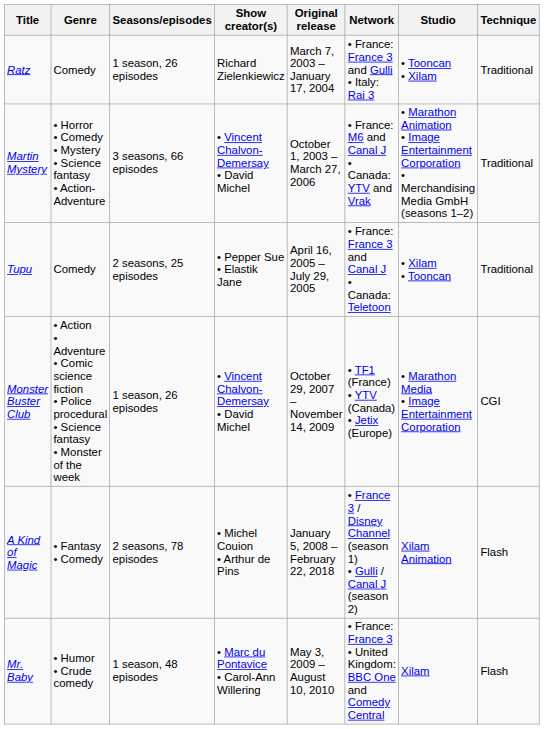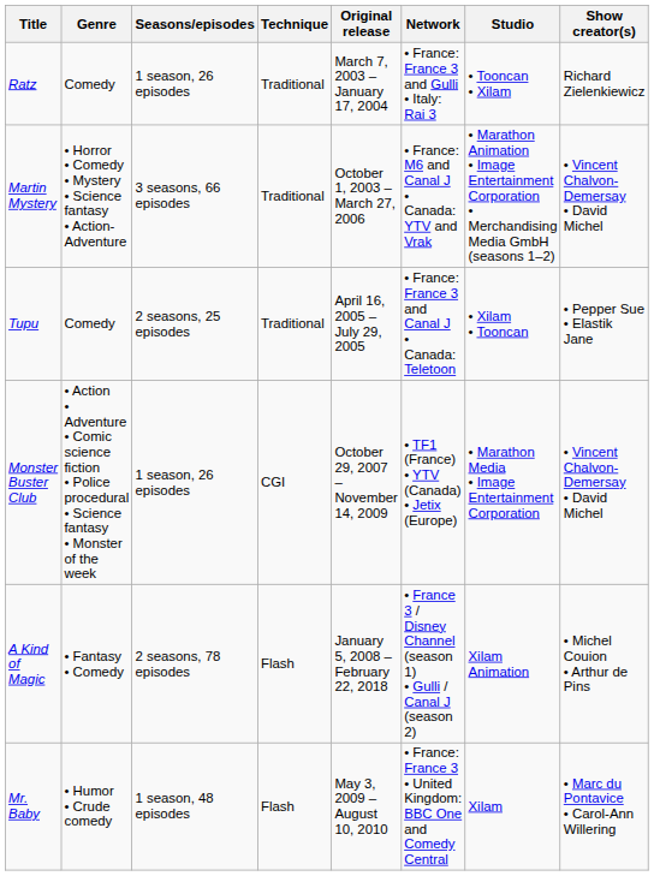 <table class="wikitable sortable" style="text-align: left; font-size:90%; width:100%;">
 <tr>
 <th>Title</th>
 <th>Genre</th>
 <th>Seasons/episodes</th>
-<th>Show creator(s)</th>
+<th>Technique</th>
 <th>Original release</th>
 <th>Network</th>
 <th>Studio</th>
-<th>Technique</th>
+<th>Show creator(s)</th>
 </tr>
 <tr>
 <td><em><a href='#'>Ratz</a></em></td>
 <td>Comedy</td>
 <td>1 season, 26 episodes</td>
-<td>Richard Zielenkiewicz</td>
+<td>Traditional</td>
 <td>March 7, 2003 – January 17, 2004</td>
 <td>• France: <a href='#'>France 3</a> and <a href='#'>Gulli</a><br>• Italy: <a href='#'>Rai 3</a></td>
 <td>• <a href='#'>Tooncan</a><br> • <a href='#'>Xilam</a></td>
-<td>Traditional</td>
+<td>Richard Zielenkiewicz</td>
 </tr>
 <tr>
 <td><em><a href='#'>Martin Mystery</a></em></td>
 <td>• Horror<br>• Comedy<br>• Mystery<br>• Science fantasy<br>• Action-Adventure</td>
 <td>3 seasons, 66 episodes</td>
-<td>• <a href='#'>Vincent Chalvon-Demersay</a><br>• David Michel</td>
+<td>Traditional</td>
 <td>October 1, 2003 – March 27, 2006</td>
 <td>• France: <a href='#'>M6</a> and <a href='#'>Canal J</a><br>• Canada: <a href='#'>YTV</a> and <a href='#'>Vrak</a></td>
 <td>• <a href='#'>Marathon Animation</a><br>• <a href='#'>Image Entertainment Corporation</a><br>• Merchandising Media GmbH (seasons 1–2)</td>
-<td>Traditional</td>
+<td>• <a href='#'>Vincent Chalvon-Demersay</a><br>• David Michel</td>
 </tr>
 <tr>
 <td><em><a href='#'>Tupu</a></em></td>
 <td>Comedy</td>
 <td>2 seasons, 25 episodes</td>
-<td>• Pepper Sue<br>• Elastik Jane</td>
+<td>Traditional</td>
 <td>April 16, 2005 – July 29, 2005</td>
 <td>• France: <a href='#'>France 3</a> and <a href='#'>Canal J</a><br>• Canada: <a href='#'>Teletoon</a></td>
 <td>• <a href='#'>Xilam</a><br>• <a href='#'>Tooncan</a></td>
-<td>Traditional</td>
+<td>• Pepper Sue<br>• Elastik Jane</td>
 </tr>
 <tr>
 <td><em><a href='#'>Monster Buster Club</a></em></td>
 <td>• Action<br>• Adventure<br>• Comic science fiction<br>• Police procedural<br>• Science fantasy<br>• Monster of the week</td>
 <td>1 season, 26 episodes</td>
-<td>• <a href='#'>Vincent Chalvon-Demersay</a><br>• David Michel</td>
+<td>CGI</td>
 <td>October 29, 2007 – November 14, 2009</td>
 <td>• <a href='#'>TF1</a> (France)<br>• <a href='#'>YTV</a> (Canada)<br>• <a href='#'>Jetix</a> (Europe)</td>
 <td>• <a href='#'>Marathon Media</a><br>• <a href='#'>Image Entertainment Corporation</a></td>
-<td>CGI</td>
+<td>• <a href='#'>Vincent Chalvon-Demersay</a><br>• David Michel</td>
 </tr>
 <tr>
 <td><em><a href='#'>A Kind of Magic</a></em></td>
 <td>• Fantasy<br>• Comedy</td>
 <td>2 seasons, 78 episodes</td>
-<td>• Michel Couion<br>• Arthur de Pins</td>
+<td>Flash</td>
 <td>January 5, 2008 – February 22, 2018</td>
 <td>• <a href='#'>France 3</a> / <a href='#'>Disney Channel</a> (season 1)<br>• <a href='#'>Gulli</a> / <a href='#'>Canal J</a> (season 2)</td>
 <td><a href='#'>Xilam Animation</a></td>
-<td>Flash</td>
+<td>• Michel Couion<br>• Arthur de Pins</td>
 </tr>
 <tr>
 <td><em><a href='#'>Mr. Baby</a></em></td>
 <td>• Humor<br>• Crude comedy</td>
 <td>1 season, 48 episodes</td>
-<td>• <a href='#'>Marc du Pontavice</a><br>• Carol-Ann Willering</td>
+<td>Flash</td>
 <td>May 3, 2009 – August 10, 2010</td>
 <td>• France: <a href='#'>France 3</a><br>• United Kingdom: <a href='#'>BBC One</a> and <a href='#'>Comedy Central</a></td>
 <td><a href='#'>Xilam</a></td>
-<td>Flash</td>
+<td>• <a href='#'>Marc du Pontavice</a><br>• Carol-Ann Willering</td>
 </tr>
 </table>
